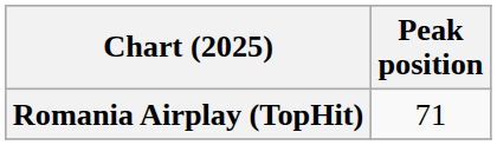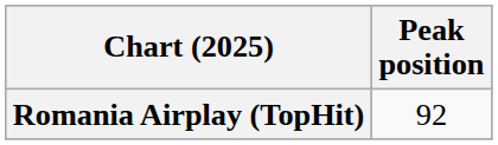 <table class="wikitable plainrowheaders" style="text-align:center">
 <tr>
 <th scope="col">Chart (2025)</th>
 <th scope="col">Peak<br>position</th>
 </tr>
 <tr>
 <th scope="row">Romania Airplay (TopHit)</th>
-<td>71</td>
+<td>92</td>
 </tr>
 </table>
